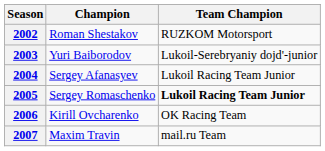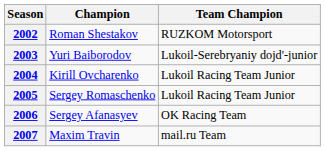 <table class="wikitable" style="font-size:85%;">
 <tr>
 <th>Season</th>
 <th>Champion</th>
 <th>Team Champion</th>
 </tr>
 <tr>
 <th><a href='#'>2002</a></th>
 <td><a href='#'>Roman Shestakov</a></td>
 <td>RUZKOM Motorsport</td>
 </tr>
 <tr>
 <th><a href='#'>2003</a></th>
 <td><a href='#'>Yuri Baiborodov</a></td>
 <td>Lukoil-Serebryaniy dojd'-junior</td>
 </tr>
 <tr>
 <th><a href='#'>2004</a></th>
-<td><a href='#'>Sergey Afanasyev</a></td>
+<td><a href='#'>Kirill Ovcharenko</a></td>
 <td>Lukoil Racing Team Junior</td>
 </tr>
 <tr>
 <th><a href='#'>2005</a></th>
 <td><a href='#'>Sergey Romaschenko</a></td>
-<td><strong>Lukoil Racing Team Junior</strong></td>
+<td>Lukoil Racing Team Junior</td>
 </tr>
 <tr>
 <th><a href='#'>2006</a></th>
-<td><a href='#'>Kirill Ovcharenko</a></td>
+<td><a href='#'>Sergey Afanasyev</a></td>
 <td>OK Racing Team</td>
 </tr>
 <tr>
 <th><a href='#'>2007</a></th>
 <td><a href='#'>Maxim Travin</a></td>
 <td>mail.ru Team</td>
 </tr>
 </table>
